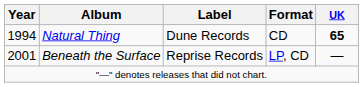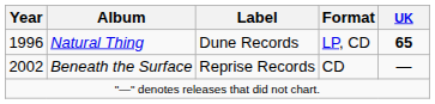 <table class="wikitable">
 <tr>
 <th>Year</th>
 <th>Album</th>
 <th>Label</th>
 <th>Format</th>
 <th style="width:45px;"><small><a href='#'>UK</a></small><br></th>
 </tr>
 <tr>
-<td>1994</td>
+<td>1996</td>
 <td><em><a href='#'>Natural Thing</a></em></td>
 <td>Dune Records</td>
-<td>CD</td>
+<td><a href='#'>LP</a>, CD</td>
 <td align=center><strong>65</strong></td>
 </tr>
 <tr>
-<td>2001</td>
+<td>2002</td>
 <td><em>Beneath the Surface</em></td>
 <td>Reprise Records</td>
-<td><a href='#'>LP</a>, CD</td>
+<td>CD</td>
 <td align=center>—</td>
 </tr>
 <tr>
 <td colspan="6" style="text-align:center; font-size:9pt;">"—" denotes releases that did not chart.</td>
 </tr>
 </table>
